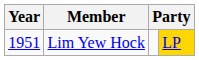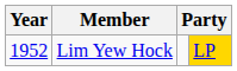 <table class="wikitable">
 <tr>
 <th>Year</th>
 <th>Member</th>
 <th colspan=2>Party</th>
 </tr>
 <tr>
-<td><a href='#'>1951</a></td>
+<td><a href='#'>1952</a></td>
 <td><a href='#'>Lim Yew Hock</a></td>
 <td bgcolor=></td>
 <td style="background: gold;"><a href='#'>LP</a></td>
 </tr>
 </table>
